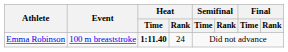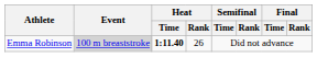 <table class=wikitable style="font-size:90%">
 <tr>
 <th rowspan="2">Athlete</th>
 <th rowspan="2">Event</th>
 <th colspan="2">Heat</th>
 <th colspan="2">Semifinal</th>
 <th colspan="2">Final</th>
 </tr>
 <tr style="font-size:95%">
 <th>Time</th>
 <th>Rank</th>
 <th>Time</th>
 <th>Rank</th>
 <th>Time</th>
 <th>Rank</th>
 </tr>
 <tr align=center>
 <td align=left><a href='#'>Emma Robinson</a></td>
-<td align=left><a href='#'>100 m breaststroke</a></td>
+<td align=left style="background: lightgrey;"><a href='#'>100 m breaststroke</a></td>
 <td><strong>1:11.40</strong></td>
-<td>24</td>
+<td>26</td>
 <td colspan=4>Did not advance</td>
 </tr>
 </table>
